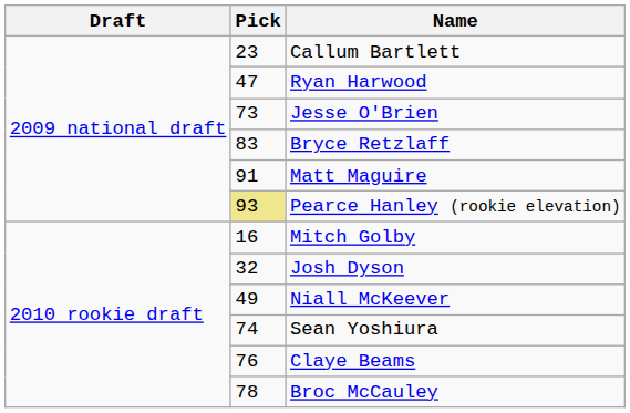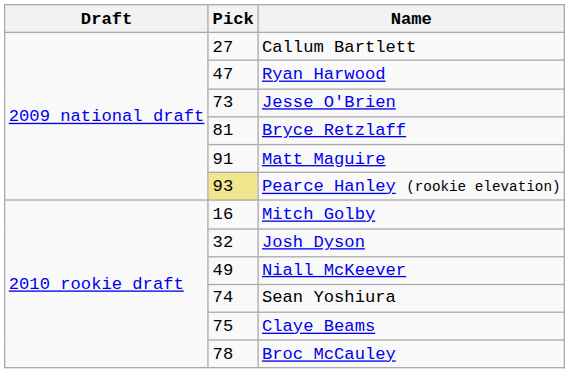 <table class="wikitable plainrowheaders">
 <tr>
 <th scope="col"><strong>Draft</strong></th>
 <th scope="col"><strong>Pick</strong></th>
 <th scope="col"><strong>Name</strong></th>
 </tr>
 <tr>
 <th rowspan= "6" style="font-weight: normal; background: #F9F9F9; text-align: left;"><a href='#'>2009 national draft</a></th>
-<td>23</td>
+<td>27</td>
 <td>Callum Bartlett</td>
 </tr>
 <tr>
 <td>47</td>
 <td><a href='#'>Ryan Harwood</a></td>
 </tr>
 <tr>
 <td>73</td>
 <td><a href='#'>Jesse O'Brien</a></td>
 </tr>
 <tr>
-<td>83</td>
+<td>81</td>
 <td><a href='#'>Bryce Retzlaff</a></td>
 </tr>
 <tr>
 <td>91</td>
 <td><a href='#'>Matt Maguire</a></td>
 </tr>
 <tr>
 <td style="background: khaki;">93</td>
 <td><a href='#'>Pearce Hanley</a> <small>(rookie elevation)</small></td>
 </tr>
 <tr>
 <th rowspan= "6" style="font-weight: normal; background: #F9F9F9; text-align: left;"><a href='#'>2010 rookie draft</a></th>
 <td>16</td>
 <td><a href='#'>Mitch Golby</a></td>
 </tr>
 <tr>
 <td>32</td>
 <td><a href='#'>Josh Dyson</a></td>
 </tr>
 <tr>
 <td>49</td>
 <td><a href='#'>Niall McKeever</a></td>
 </tr>
 <tr>
 <td>74</td>
 <td>Sean Yoshiura</td>
 </tr>
 <tr>
-<td>76</td>
+<td>75</td>
 <td><a href='#'>Claye Beams</a></td>
 </tr>
 <tr>
 <td>78</td>
 <td><a href='#'>Broc McCauley</a></td>
 </tr>
 </table>
